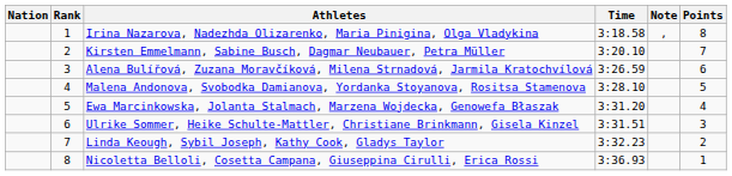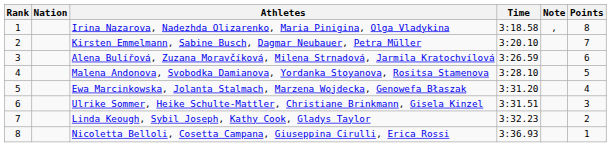 <table class="wikitable sortable" style="text-align:center">
 <tr>
+<th>Rank</th>
 <th>Nation</th>
-<th>Rank</th>
 <th>Athletes</th>
 <th>Time</th>
 <th>Note</th>
 <th>Points</th>
 </tr>
 <tr>
+<td>1</td>
 <td align=left></td>
-<td>1</td>
 <td align=left><a href='#'>Irina Nazarova</a>, <a href='#'>Nadezhda Olizarenko</a>, <a href='#'>Maria Pinigina</a>, <a href='#'>Olga Vladykina</a></td>
 <td>3:18.58</td>
 <td>, </td>
 <td>8</td>
 </tr>
 <tr>
+<td>2</td>
 <td align=left></td>
-<td>2</td>
 <td align=left><a href='#'>Kirsten Emmelmann</a>, <a href='#'>Sabine Busch</a>, <a href='#'>Dagmar Neubauer</a>, <a href='#'>Petra Müller</a></td>
 <td>3:20.10</td>
 <td></td>
 <td>7</td>
 </tr>
 <tr>
+<td>3</td>
 <td align=left></td>
-<td>3</td>
 <td align=left><a href='#'>Alena Bulířová</a>, <a href='#'>Zuzana Moravčíková</a>, <a href='#'>Milena Strnadová</a>, <a href='#'>Jarmila Kratochvílová</a></td>
 <td>3:26.59</td>
 <td></td>
 <td>6</td>
 </tr>
 <tr>
+<td>4</td>
 <td align=left></td>
-<td>4</td>
 <td align=left><a href='#'>Malena Andonova</a>, <a href='#'>Svobodka Damianova</a>, <a href='#'>Yordanka Stoyanova</a>, <a href='#'>Rositsa Stamenova</a></td>
 <td>3:28.10</td>
 <td></td>
 <td>5</td>
 </tr>
 <tr>
+<td>5</td>
 <td align=left></td>
-<td>5</td>
 <td align=left><a href='#'>Ewa Marcinkowska</a>, <a href='#'>Jolanta Stalmach</a>, <a href='#'>Marzena Wojdecka</a>, <a href='#'>Genowefa Błaszak</a></td>
 <td>3:31.20</td>
 <td></td>
 <td>4</td>
 </tr>
 <tr>
+<td>6</td>
 <td align=left></td>
-<td>6</td>
 <td align=left><a href='#'>Ulrike Sommer</a>, <a href='#'>Heike Schulte-Mattler</a>, <a href='#'>Christiane Brinkmann</a>, <a href='#'>Gisela Kinzel</a></td>
 <td>3:31.51</td>
 <td></td>
 <td>3</td>
 </tr>
 <tr>
+<td>7</td>
 <td align=left></td>
-<td>7</td>
 <td align=left><a href='#'>Linda Keough</a>, <a href='#'>Sybil Joseph</a>, <a href='#'>Kathy Cook</a>, <a href='#'>Gladys Taylor</a></td>
 <td>3:32.23</td>
 <td></td>
 <td>2</td>
 </tr>
 <tr>
+<td>8</td>
 <td align=left></td>
-<td>8</td>
 <td align=left><a href='#'>Nicoletta Belloli</a>, <a href='#'>Cosetta Campana</a>, <a href='#'>Giuseppina Cirulli</a>, <a href='#'>Erica Rossi</a></td>
 <td>3:36.93</td>
 <td></td>
 <td>1</td>
 </tr>
 </table>
